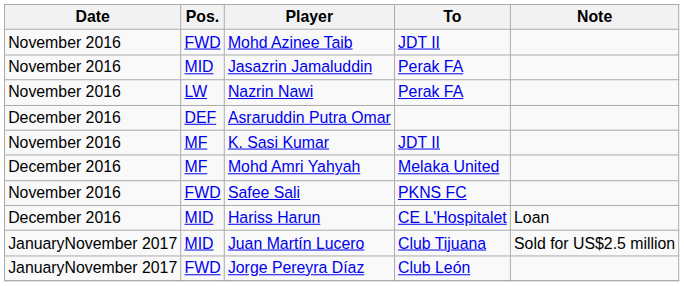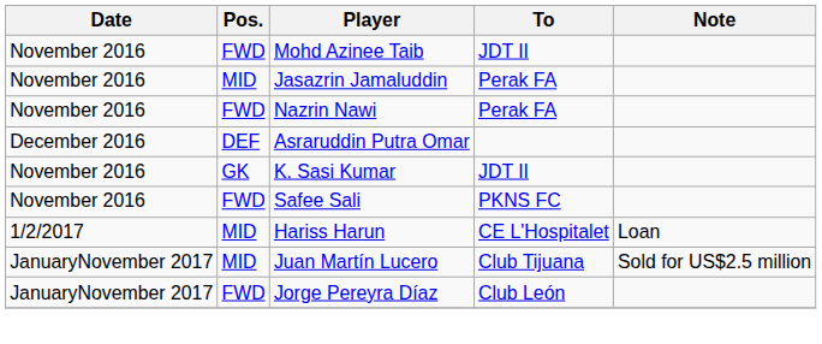 <table class="wikitable sortable">
 <tr>
 <th>Date</th>
 <th>Pos.</th>
 <th>Player</th>
 <th>To</th>
 <th>Note</th>
 </tr>
 <tr>
 <td>November 2016</td>
 <td><a href='#'>FWD</a></td>
 <td> <a href='#'>Mohd Azinee Taib</a></td>
 <td> <a href='#'>JDT II</a></td>
 <td></td>
 </tr>
 <tr>
 <td>November 2016</td>
 <td><a href='#'>MID</a></td>
 <td> <a href='#'>Jasazrin Jamaluddin</a></td>
 <td> <a href='#'>Perak FA</a></td>
 <td></td>
 </tr>
 <tr>
 <td>November 2016</td>
-<td><a href='#'>LW</a></td>
+<td><a href='#'>FWD</a></td>
 <td> <a href='#'>Nazrin Nawi</a></td>
 <td> <a href='#'>Perak FA</a></td>
 <td></td>
 </tr>
 <tr>
 <td>December 2016</td>
 <td><a href='#'>DEF</a></td>
 <td> <a href='#'>Asraruddin Putra Omar</a></td>
 <td></td>
 <td></td>
 </tr>
 <tr>
 <td>November 2016</td>
-<td><a href='#'>MF</a></td>
+<td><a href='#'>GK</a></td>
 <td> <a href='#'>K. Sasi Kumar</a></td>
 <td> <a href='#'>JDT II</a></td>
-<td></td>
-</tr>
-<tr>
-<td>December 2016</td>
-<td><a href='#'>MF</a></td>
-<td> <a href='#'>Mohd Amri Yahyah</a></td>
-<td> <a href='#'>Melaka United</a></td>
 <td></td>
 </tr>
 <tr>
 <td>November 2016</td>
 <td><a href='#'>FWD</a></td>
 <td> <a href='#'>Safee Sali</a></td>
 <td> <a href='#'>PKNS FC</a></td>
 <td></td>
 </tr>
 <tr>
-<td>December 2016</td>
+<td>1/2/2017</td>
 <td><a href='#'>MID</a></td>
 <td> <a href='#'>Hariss Harun</a></td>
 <td> <a href='#'>CE L'Hospitalet</a></td>
 <td>Loan</td>
 </tr>
 <tr>
 <td>JanuaryNovember 2017</td>
 <td><a href='#'>MID</a></td>
 <td> <a href='#'>Juan Martín Lucero</a></td>
 <td> <a href='#'>Club Tijuana</a></td>
 <td>Sold for US$2.5 million</td>
 </tr>
 <tr>
 <td>JanuaryNovember 2017</td>
 <td><a href='#'>FWD</a></td>
 <td> <a href='#'>Jorge Pereyra Díaz</a></td>
 <td> <a href='#'>Club León</a></td>
 <td></td>
 </tr>
 <tr>
 </tr>
 </table>
